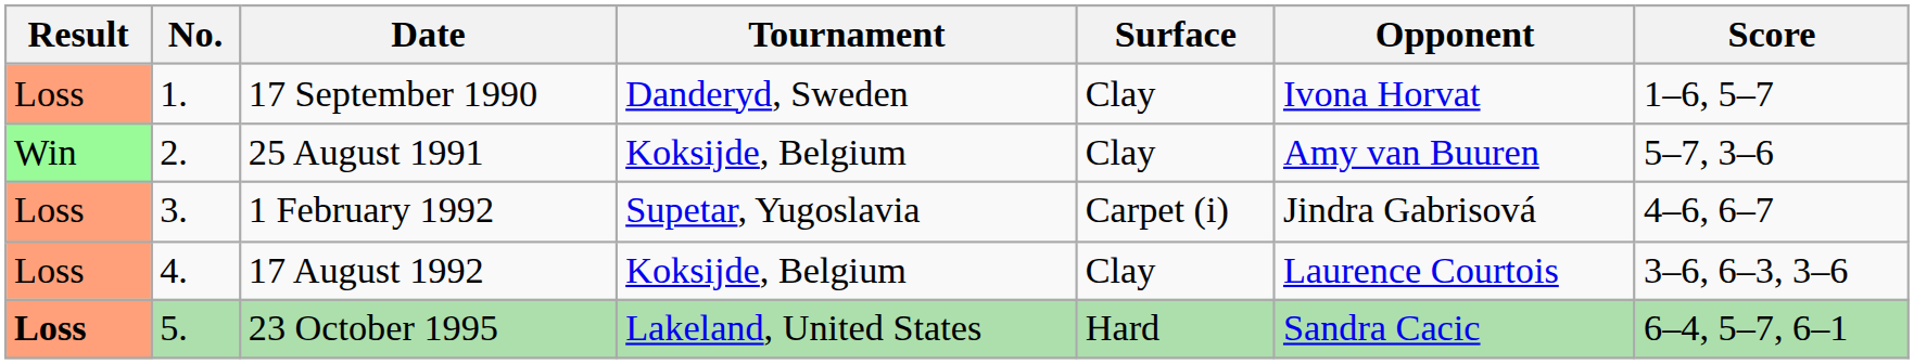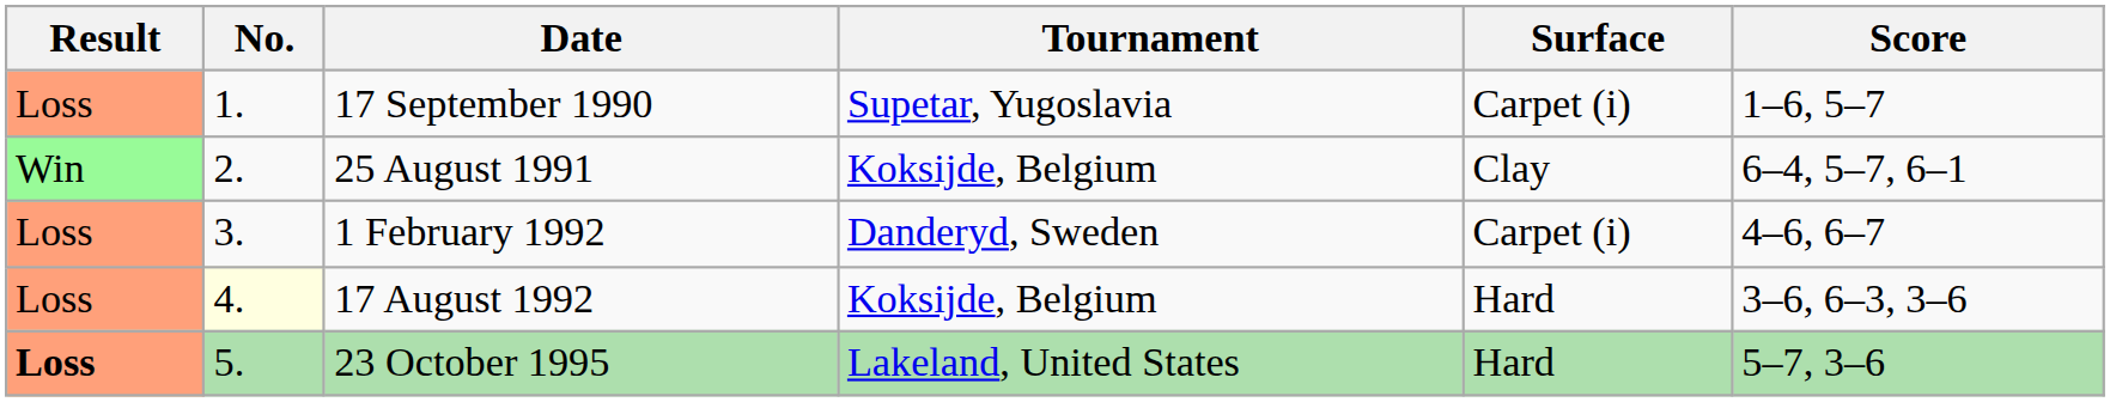 <table class="wikitable" width="820">
 <tr>
 <th>Result</th>
 <th>No.</th>
 <th>Date</th>
 <th>Tournament</th>
 <th>Surface</th>
-<th>Opponent</th>
 <th>Score</th>
 </tr>
 <tr>
 <td style="background:#ffa07a;">Loss</td>
 <td>1.</td>
 <td>17 September 1990</td>
-<td><a href='#'>Danderyd</a>, Sweden</td>
-<td>Clay</td>
-<td> <a href='#'>Ivona Horvat</a></td>
+<td><a href='#'>Supetar</a>, Yugoslavia</td>
+<td>Carpet (i)</td>
 <td>1–6, 5–7</td>
 </tr>
 <tr>
 <td style="background:#98fb98;">Win</td>
 <td>2.</td>
 <td>25 August 1991</td>
 <td><a href='#'>Koksijde</a>, Belgium</td>
 <td>Clay</td>
-<td> <a href='#'>Amy van Buuren</a></td>
-<td>5–7, 3–6</td>
+<td>6–4, 5–7, 6–1</td>
 </tr>
 <tr>
 <td style="background:#ffa07a;">Loss</td>
 <td>3.</td>
 <td>1 February 1992</td>
-<td><a href='#'>Supetar</a>, Yugoslavia</td>
+<td><a href='#'>Danderyd</a>, Sweden</td>
 <td>Carpet (i)</td>
-<td> Jindra Gabrisová</td>
 <td>4–6, 6–7</td>
 </tr>
 <tr>
 <td style="background:#ffa07a;">Loss</td>
-<td>4.</td>
+<td style="background: lightyellow;">4.</td>
 <td>17 August 1992</td>
 <td><a href='#'>Koksijde</a>, Belgium</td>
-<td>Clay</td>
-<td> <a href='#'>Laurence Courtois</a></td>
+<td>Hard</td>
 <td>3–6, 6–3, 3–6</td>
 </tr>
 <tr style="background:#addfad;">
 <td style="background:#ffa07a;"><strong>Loss</strong></td>
 <td>5.</td>
 <td>23 October 1995</td>
 <td><a href='#'>Lakeland</a>, United States</td>
 <td>Hard</td>
-<td> <a href='#'>Sandra Cacic</a></td>
-<td>6–4, 5–7, 6–1</td>
+<td>5–7, 3–6</td>
 </tr>
 </table>
